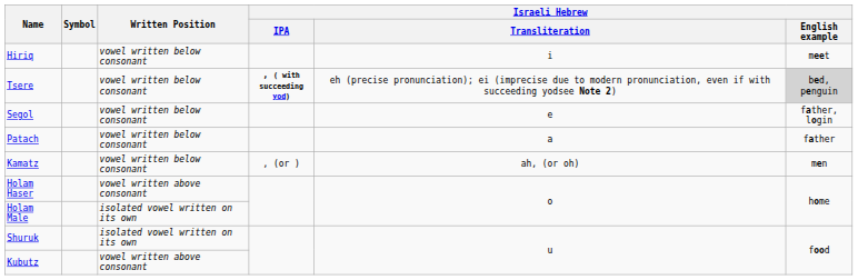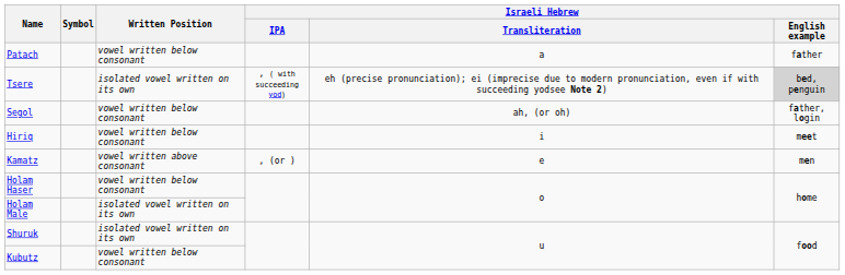 <table class="wikitable">
 <tr>
 <th ! rowspan=2>Name</th>
 <th ! rowspan=2>Symbol</th>
 <th rowspan="2">Written Position</th>
 <th ! colspan=3><a href='#'>Israeli Hebrew</a></th>
 </tr>
 <tr>
 <th !><a href='#'>IPA</a></th>
 <th !><a href='#'>Transliteration</a></th>
 <th !>English<br>example</th>
 </tr>
 <tr>
+<td><a href='#'>Patach</a></td>
+<td style="text-align:center;"></td>
+<td><em>vowel written below consonant</em></td>
+<td style="text-align:center;"></td>
+<td style="text-align:center;">a</td>
+<td style="text-align:center;">f<strong>a</strong>ther</td>
+</tr>
+<tr>
+<td><a href='#'>Tsere</a></td>
+<td style="text-align:center;"></td>
+<td><em>isolated vowel written on its own</em></td>
+<td style="text-align:center;">, <small>( with<br>succeeding <a href='#'>yod</a>)</small></td>
+<td style="text-align:center;">eh (precise pronunciation); ei (imprecise due to modern pronunciation, even if with succeeding yodsee <strong>Note 2</strong>)</td>
+<td style="background: lightgrey; text-align:center;">b<strong>e</strong>d, p<strong>e</strong>nguin</td>
+</tr>
+<tr>
+<td><a href='#'>Segol</a></td>
+<td style="text-align:center;"></td>
+<td><em>vowel written below consonant</em></td>
+<td style="text-align:center;"></td>
+<td style="text-align:center;">ah, (or oh)</td>
+<td style="text-align:center;">f<strong>a</strong>ther, l<strong>o</strong>gin</td>
+</tr>
+<tr>
 <td><a href='#'>Hiriq</a></td>
 <td style="text-align:center;"></td>
 <td><em>vowel written below consonant</em></td>
 <td style="text-align:center;"></td>
 <td style="text-align:center;">i</td>
 <td style="text-align:center;">m<strong>ee</strong>t</td>
 </tr>
 <tr>
-<td><a href='#'>Tsere</a></td>
-<td style="text-align:center;"></td>
-<td><em>vowel written below consonant</em></td>
-<td style="text-align:center;"><strong>, <small>( with<br>succeeding <a href='#'>yod</a>)</small></strong></td>
-<td style="text-align:center;">eh (precise pronunciation); ei (imprecise due to modern pronunciation, even if with succeeding yodsee <strong>Note 2</strong>)</td>
-<td style="background: lightgrey; text-align:center;">b<strong>e</strong>d, p<strong>e</strong>nguin</td>
-</tr>
-<tr>
-<td><a href='#'>Segol</a></td>
-<td style="text-align:center;"></td>
-<td><em>vowel written below consonant</em></td>
-<td style="text-align:center;"></td>
-<td style="text-align:center;">e</td>
-<td style="text-align:center;">f<strong>a</strong>ther, l<strong>o</strong>gin</td>
-</tr>
-<tr>
-<td><a href='#'>Patach</a></td>
-<td style="text-align:center;"></td>
-<td><em>vowel written below consonant</em></td>
-<td style="text-align:center;"></td>
-<td style="text-align:center;">a</td>
-<td style="text-align:center;">f<strong>a</strong>ther</td>
-</tr>
-<tr>
 <td><a href='#'>Kamatz</a></td>
 <td style="text-align:center;"></td>
-<td><em>vowel written below consonant</em></td>
+<td><em>vowel written above consonant</em></td>
 <td style="text-align:center;">, (or )</td>
-<td style="text-align:center;">ah, (or oh)</td>
+<td style="text-align:center;">e</td>
 <td style="text-align:center;">m<strong>e</strong>n</td>
 </tr>
 <tr>
 <td><a href='#'>Holam Haser</a></td>
 <td style="text-align:center;"></td>
-<td><em>vowel written above consonant</em></td>
+<td><em>vowel written below consonant</em></td>
 <td style="text-align:center;" rowspan="2"></td>
 <td style="text-align:center;" rowspan="2">o</td>
 <td style="text-align:center;" rowspan="2">h<strong>o</strong>me</td>
 </tr>
 <tr>
 <td><a href='#'>Holam Male</a></td>
 <td style="text-align:center;font-size:30px;"></td>
 <td><em>isolated vowel written on its own</em></td>
 </tr>
 <tr>
 <td><a href='#'>Shuruk</a></td>
 <td style="text-align:center;font-size:30px;"></td>
 <td><em>isolated vowel written on its own</em></td>
 <td style="text-align:center;" rowspan="2"></td>
 <td style="text-align:center;" rowspan="2">u</td>
 <td style="text-align:center;" rowspan="2">f<strong>oo</strong>d</td>
 </tr>
 <tr>
 <td><a href='#'>Kubutz</a></td>
 <td style="text-align:center;"></td>
-<td><em>vowel written above consonant</em></td>
+<td><em>vowel written below consonant</em></td>
 </tr>
 </table>
